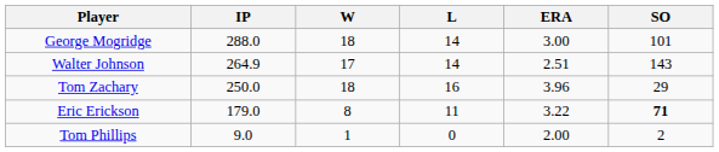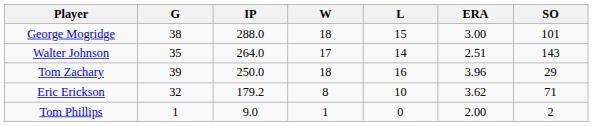 <table class="wikitable sortable">
 <tr>
 <th bgcolor="#DDDDFF" width="16%">Player</th>
+<th bgcolor="#DDDDFF" width="9%">G</th>
 <th bgcolor="#DDDDFF" width="9%">IP</th>
 <th bgcolor="#DDDDFF" width="9%">W</th>
 <th bgcolor="#DDDDFF" width="9%">L</th>
 <th bgcolor="#DDDDFF" width="9%">ERA</th>
 <th bgcolor="#DDDDFF" width="9%">SO</th>
 </tr>
 <tr align="center">
 <td><a href='#'>George Mogridge</a></td>
+<td>38</td>
 <td>288.0</td>
 <td>18</td>
-<td>14</td>
+<td>15</td>
 <td>3.00</td>
 <td>101</td>
 </tr>
 <tr align="center">
 <td><a href='#'>Walter Johnson</a></td>
-<td>264.9</td>
+<td>35</td>
+<td>264.0</td>
 <td>17</td>
 <td>14</td>
 <td>2.51</td>
 <td>143</td>
 </tr>
 <tr align="center">
 <td><a href='#'>Tom Zachary</a></td>
+<td>39</td>
 <td>250.0</td>
 <td>18</td>
 <td>16</td>
 <td>3.96</td>
 <td>29</td>
 </tr>
 <tr align="center">
 <td><a href='#'>Eric Erickson</a></td>
-<td>179.0</td>
+<td>32</td>
+<td>179.2</td>
 <td>8</td>
-<td>11</td>
-<td>3.22</td>
-<td><strong>71</strong></td>
+<td>10</td>
+<td>3.62</td>
+<td>71</td>
 </tr>
 <tr align="center">
 <td><a href='#'>Tom Phillips</a></td>
+<td>1</td>
 <td>9.0</td>
 <td>1</td>
 <td>0</td>
 <td>2.00</td>
 <td>2</td>
 </tr>
 </table>
